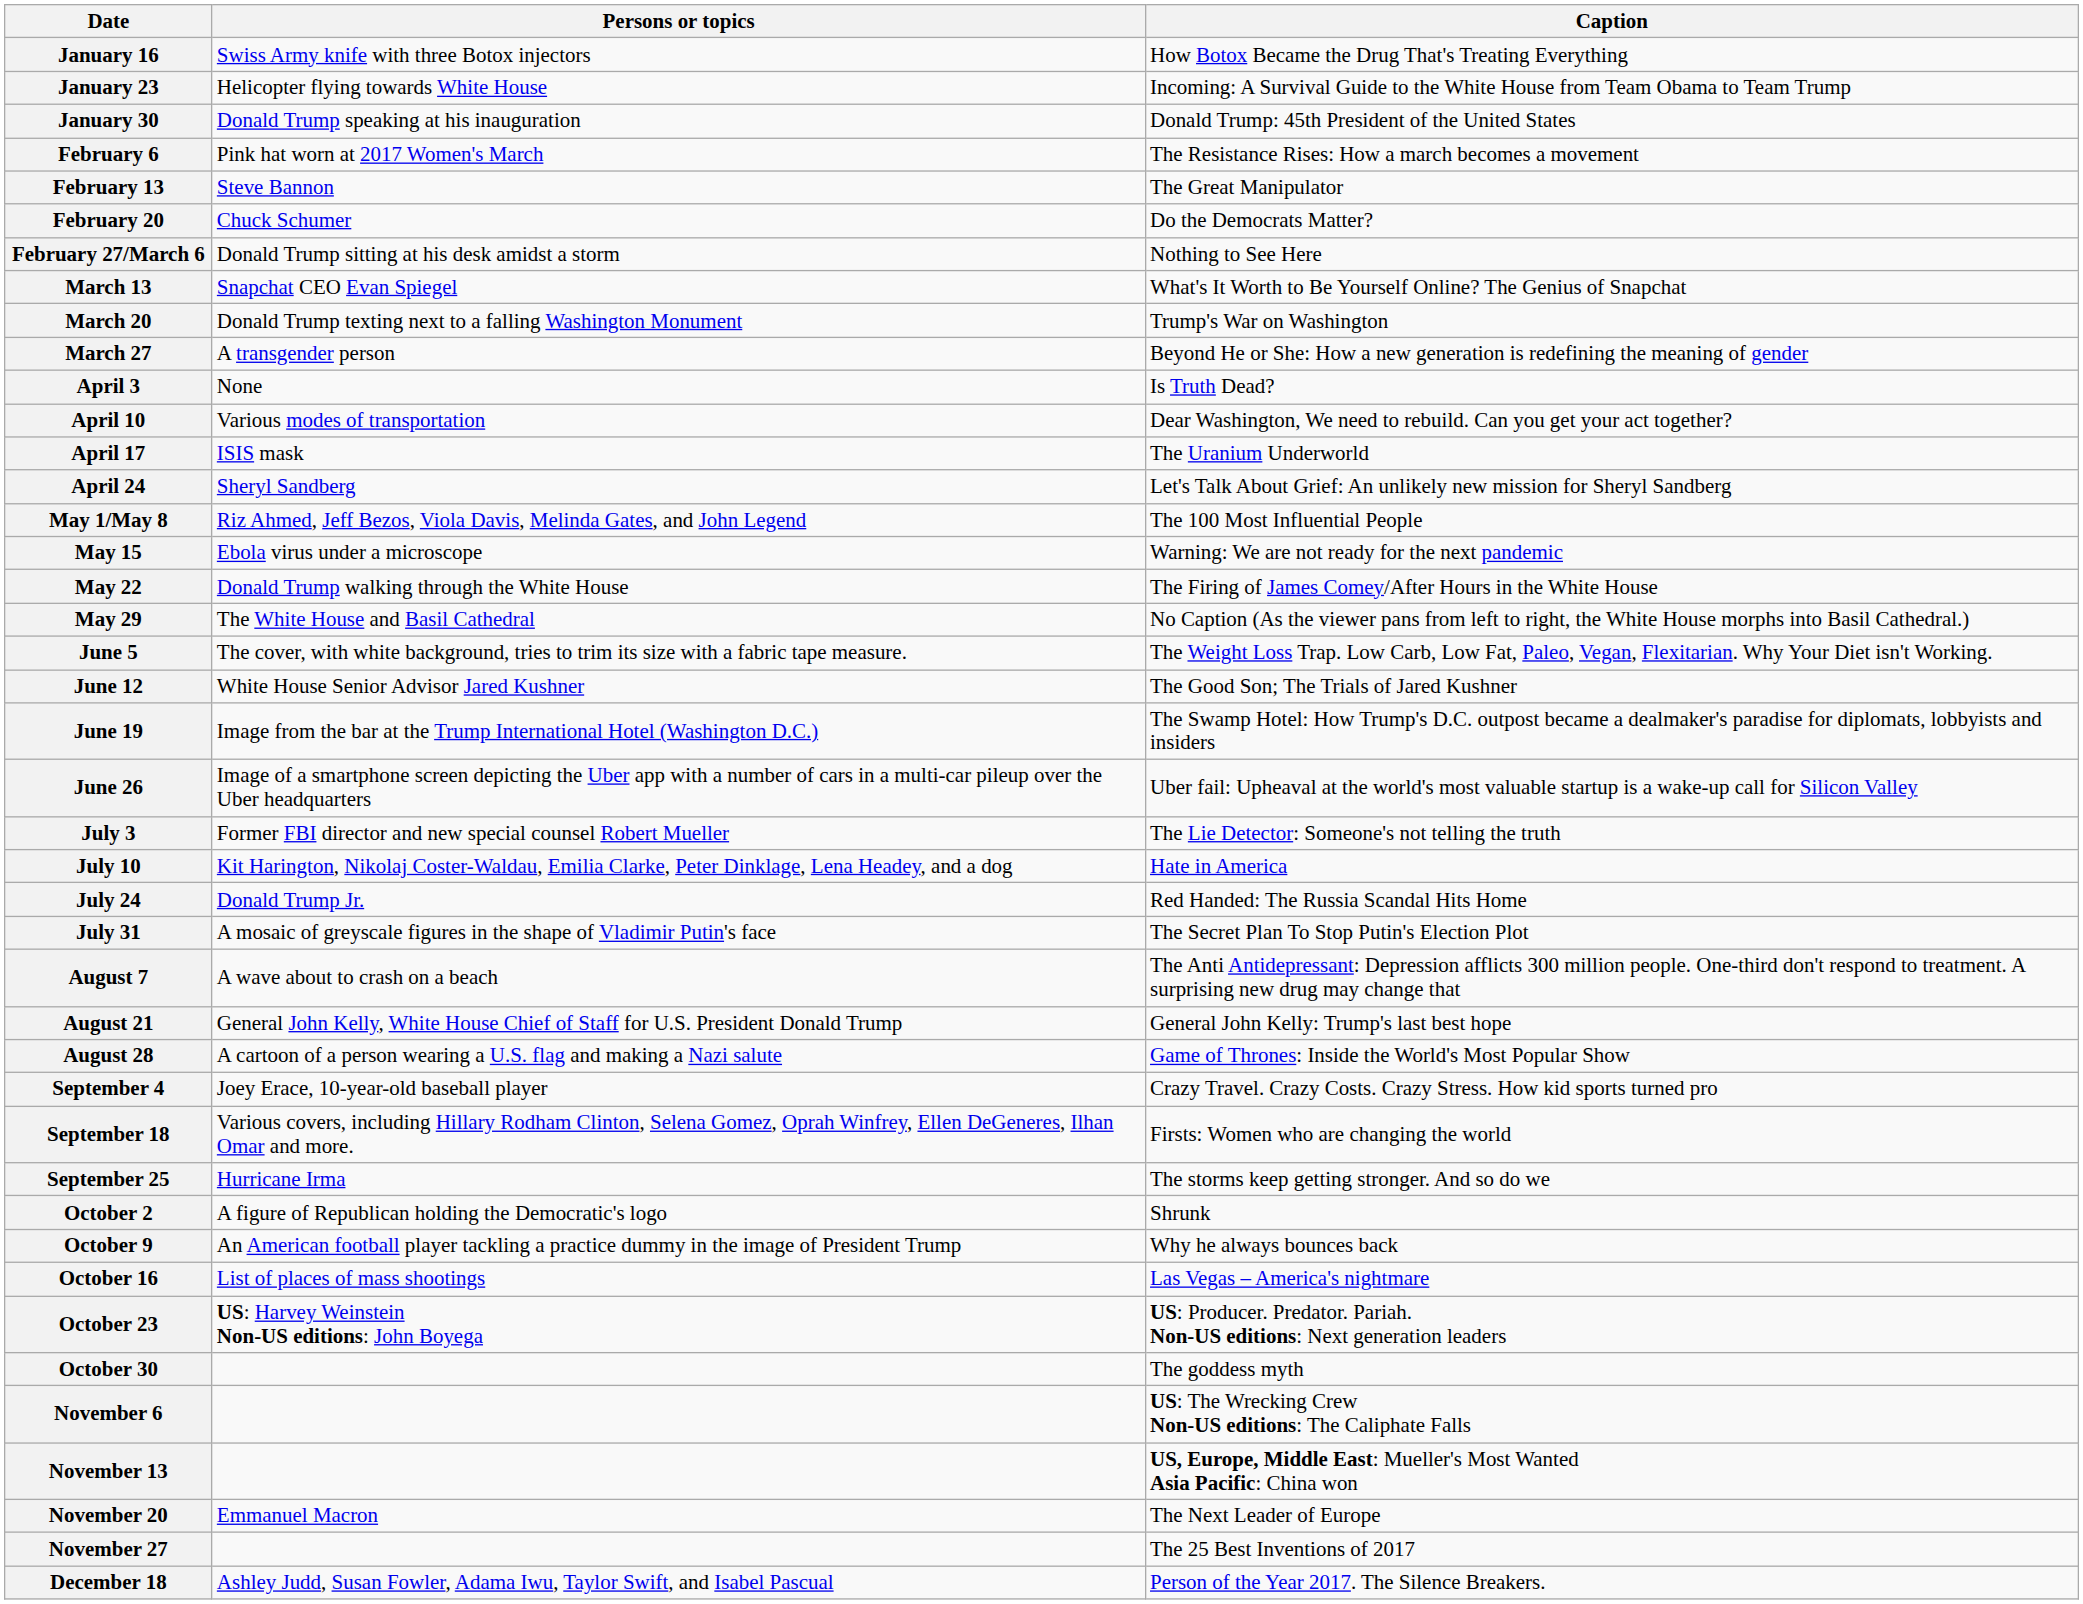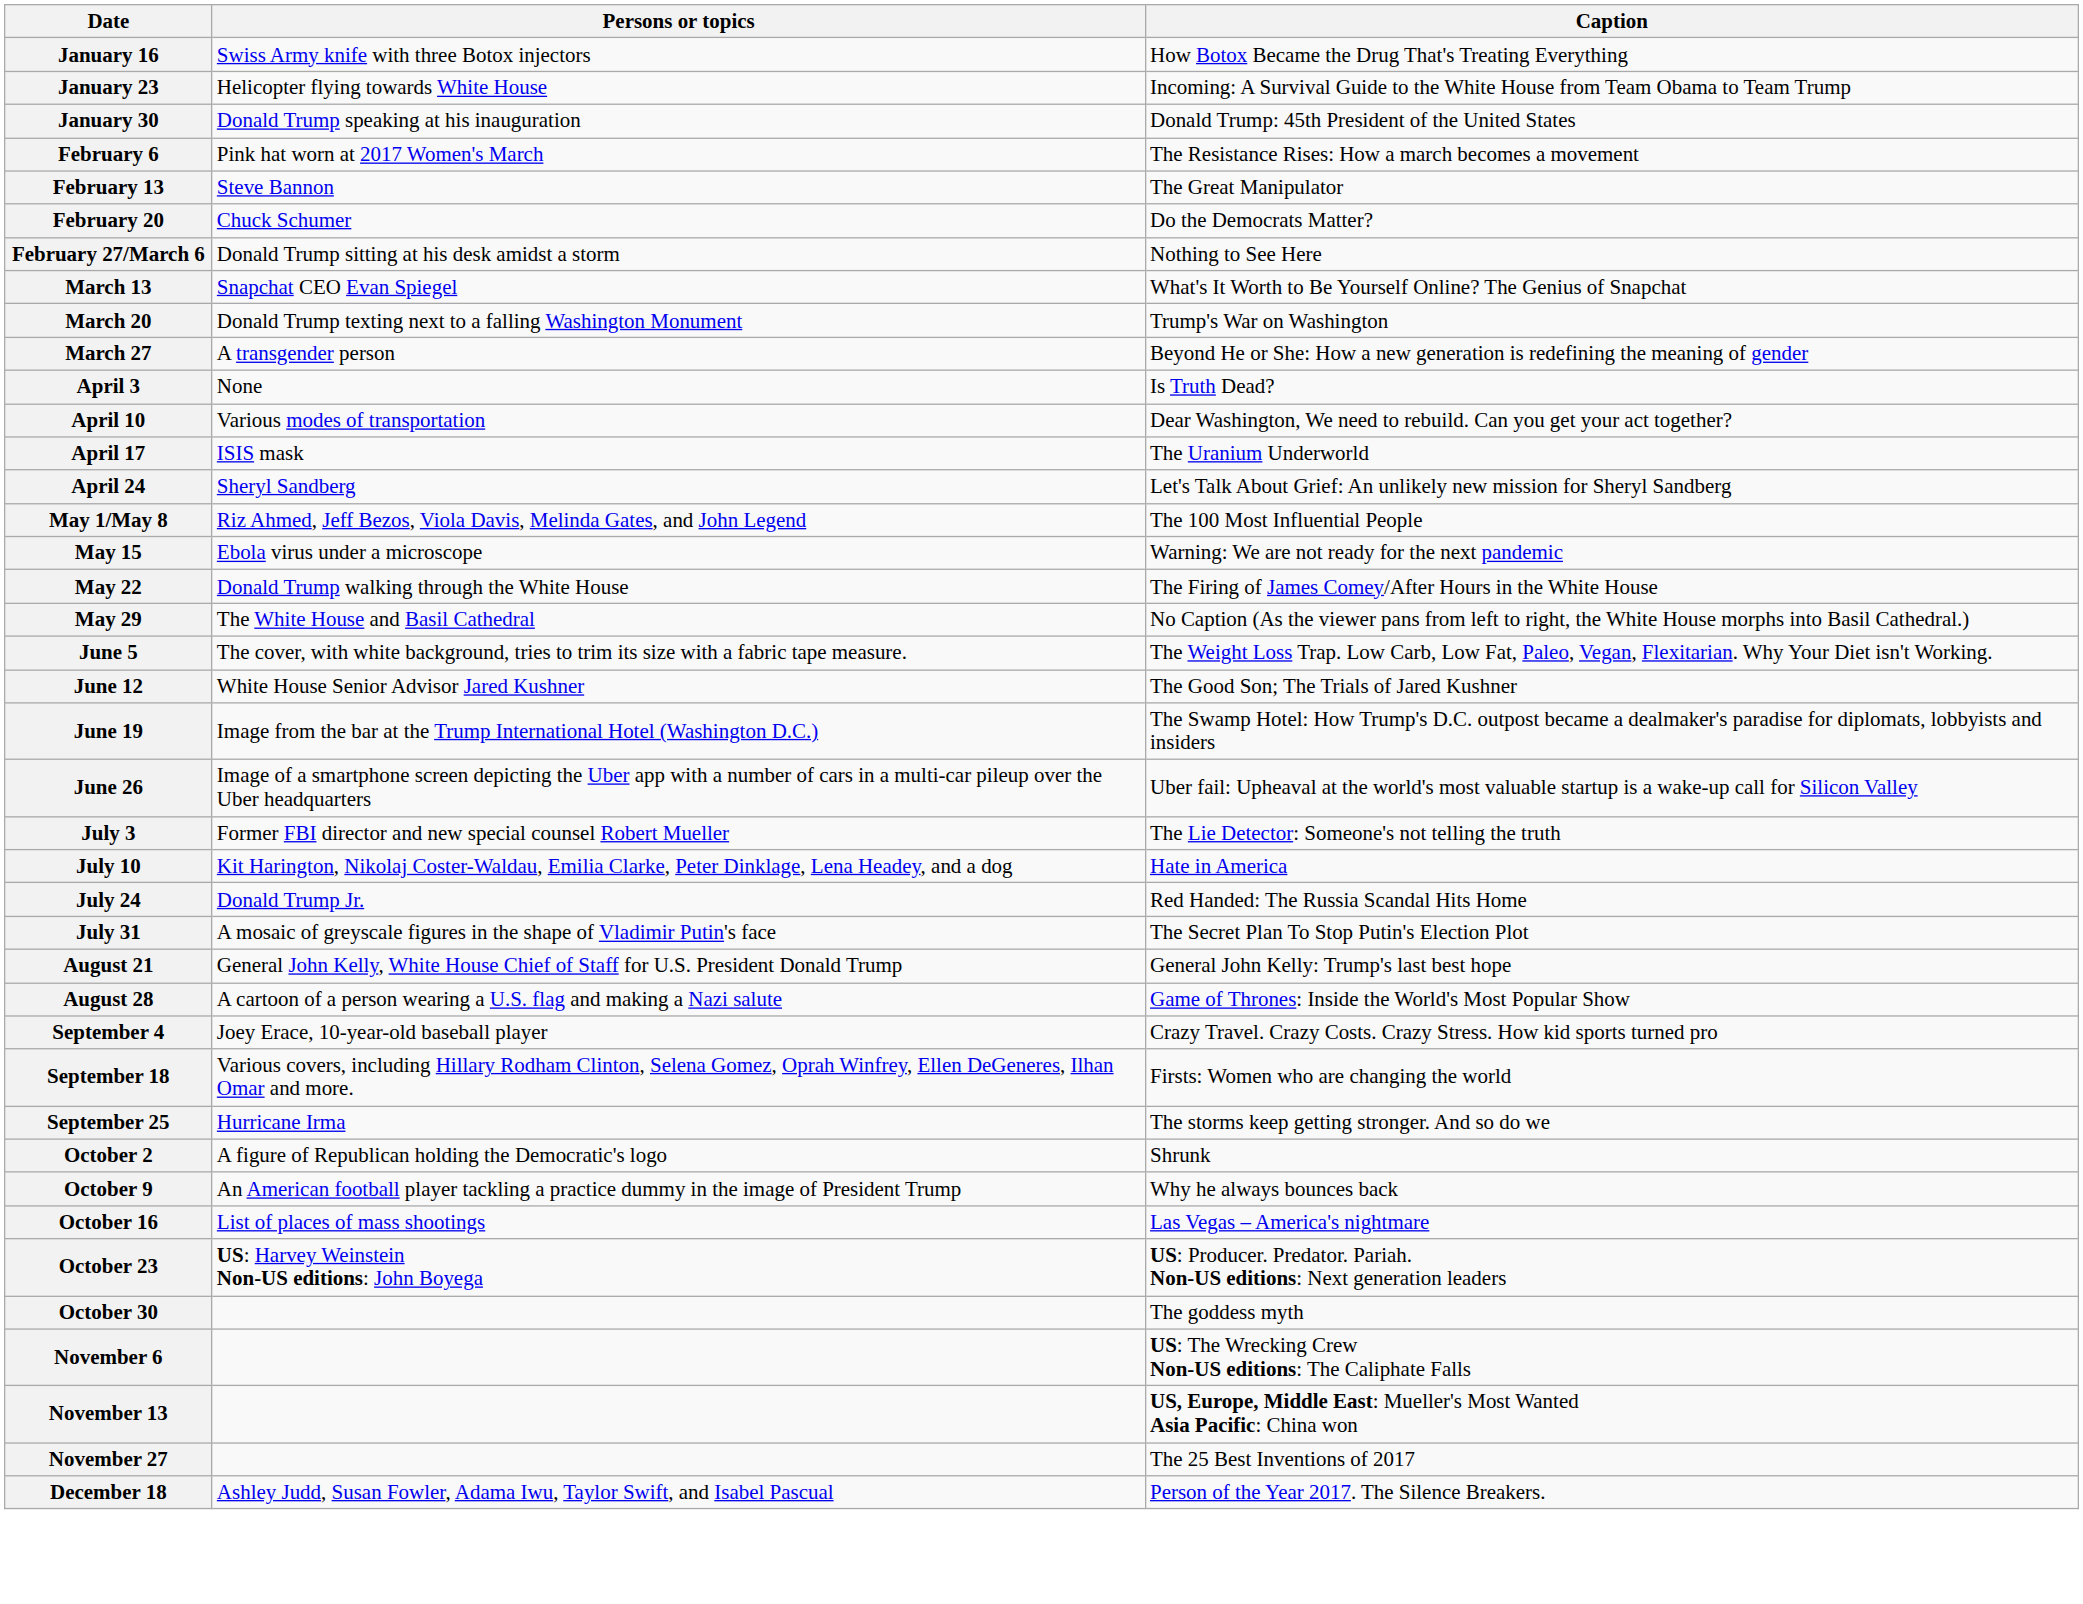 <table class="wikitable sortable" style="width:100%;">
 <tr>
 <th width=10%>Date</th>
 <th width=45%>Persons or topics</th>
 <th width=45%>Caption</th>
 </tr>
 <tr>
 <th>January 16</th>
 <td><a href='#'>Swiss Army knife</a> with three Botox injectors</td>
 <td>How <a href='#'>Botox</a> Became the Drug That's Treating Everything</td>
 </tr>
 <tr>
 <th>January 23</th>
 <td>Helicopter flying towards <a href='#'>White House</a></td>
 <td>Incoming: A Survival Guide to the White House from Team Obama to Team Trump</td>
 </tr>
 <tr>
 <th>January 30</th>
 <td><a href='#'>Donald Trump</a> speaking at his inauguration</td>
 <td>Donald Trump: 45th President of the United States</td>
 </tr>
 <tr>
 <th>February 6</th>
 <td>Pink hat worn at <a href='#'>2017 Women's March</a></td>
 <td>The Resistance Rises: How a march becomes a movement</td>
 </tr>
 <tr>
 <th>February 13</th>
 <td><a href='#'>Steve Bannon</a></td>
 <td>The Great Manipulator</td>
 </tr>
 <tr>
 <th>February 20</th>
 <td><a href='#'>Chuck Schumer</a></td>
 <td>Do the Democrats Matter?</td>
 </tr>
 <tr>
 <th>February 27/March 6</th>
 <td>Donald Trump sitting at his desk amidst a storm</td>
 <td>Nothing to See Here</td>
 </tr>
 <tr>
 <th>March 13</th>
 <td><a href='#'>Snapchat</a> CEO <a href='#'>Evan Spiegel</a></td>
 <td>What's It Worth to Be Yourself Online? The Genius of Snapchat</td>
 </tr>
 <tr>
 <th>March 20</th>
 <td>Donald Trump texting next to a falling <a href='#'>Washington Monument</a></td>
 <td>Trump's War on Washington</td>
 </tr>
 <tr>
 <th>March 27</th>
 <td>A <a href='#'>transgender</a> person</td>
 <td>Beyond He or She: How a new generation is redefining the meaning of <a href='#'>gender</a></td>
 </tr>
 <tr>
 <th>April 3</th>
 <td>None</td>
 <td>Is <a href='#'>Truth</a> Dead?</td>
 </tr>
 <tr>
 <th>April 10</th>
 <td>Various <a href='#'>modes of transportation</a></td>
 <td>Dear Washington, We need to rebuild. Can you get your act together?</td>
 </tr>
 <tr>
 <th>April 17</th>
 <td><a href='#'>ISIS</a> mask</td>
 <td>The <a href='#'>Uranium</a> Underworld</td>
 </tr>
 <tr>
 <th>April 24</th>
 <td><a href='#'>Sheryl Sandberg</a></td>
 <td>Let's Talk About Grief: An unlikely new mission for Sheryl Sandberg</td>
 </tr>
 <tr>
 <th>May 1/May 8</th>
 <td><a href='#'>Riz Ahmed</a>, <a href='#'>Jeff Bezos</a>, <a href='#'>Viola Davis</a>, <a href='#'>Melinda Gates</a>, and <a href='#'>John Legend</a></td>
 <td>The 100 Most Influential People</td>
 </tr>
 <tr>
 <th>May 15</th>
 <td><a href='#'>Ebola</a> virus under a microscope</td>
 <td>Warning: We are not ready for the next <a href='#'>pandemic</a></td>
 </tr>
 <tr>
 <th>May 22</th>
 <td><a href='#'>Donald Trump</a> walking through the White House</td>
 <td>The Firing of <a href='#'>James Comey</a>/After Hours in the White House</td>
 </tr>
 <tr>
 <th>May 29</th>
 <td>The <a href='#'>White House</a> and <a href='#'>Basil Cathedral</a></td>
 <td>No Caption (As the viewer pans from left to right, the White House morphs into Basil Cathedral.)</td>
 </tr>
 <tr>
 <th>June 5</th>
 <td>The cover, with white background, tries to trim its size with a fabric tape measure.</td>
 <td>The <a href='#'>Weight Loss</a> Trap. Low Carb, Low Fat, <a href='#'>Paleo</a>, <a href='#'>Vegan</a>, <a href='#'>Flexitarian</a>. Why Your Diet isn't Working.</td>
 </tr>
 <tr>
 <th>June 12</th>
 <td>White House Senior Advisor <a href='#'>Jared Kushner</a></td>
 <td>The Good Son; The Trials of Jared Kushner</td>
 </tr>
 <tr>
 <th>June 19</th>
 <td>Image from the bar at the <a href='#'>Trump International Hotel (Washington D.C.)</a></td>
 <td>The Swamp Hotel: How Trump's D.C. outpost became a dealmaker's paradise for diplomats, lobbyists and insiders</td>
 </tr>
 <tr>
 <th>June 26</th>
 <td>Image of a smartphone screen depicting the <a href='#'>Uber</a> app with a number of cars in a multi-car pileup over the Uber headquarters</td>
 <td>Uber fail: Upheaval at the world's most valuable startup is a wake-up call for <a href='#'>Silicon Valley</a></td>
 </tr>
 <tr>
 <th>July 3</th>
 <td>Former <a href='#'>FBI</a> director and new special counsel <a href='#'>Robert Mueller</a></td>
 <td>The <a href='#'>Lie Detector</a>: Someone's not telling the truth</td>
 </tr>
 <tr>
 <th>July 10</th>
 <td><a href='#'>Kit Harington</a>, <a href='#'>Nikolaj Coster-Waldau</a>, <a href='#'>Emilia Clarke</a>, <a href='#'>Peter Dinklage</a>, <a href='#'>Lena Headey</a>, and a dog</td>
 <td><a href='#'>Hate in America</a></td>
 </tr>
 <tr>
 <th>July 24</th>
 <td><a href='#'>Donald Trump Jr.</a></td>
 <td>Red Handed: The Russia Scandal Hits Home</td>
 </tr>
 <tr>
 <th>July 31</th>
 <td>A mosaic of greyscale figures in the shape of <a href='#'>Vladimir Putin</a>'s face</td>
 <td>The Secret Plan To Stop Putin's Election Plot</td>
 </tr>
 <tr>
-<th>August 7</th>
-<td>A wave about to crash on a beach</td>
-<td>The Anti <a href='#'>Antidepressant</a>: Depression afflicts 300 million people. One-third don't respond to treatment. A surprising new drug may change that</td>
-</tr>
-<tr>
 <th>August 21</th>
 <td>General <a href='#'>John Kelly</a>, <a href='#'>White House Chief of Staff</a> for U.S. President Donald Trump</td>
 <td>General John Kelly: Trump's last best hope</td>
 </tr>
 <tr>
 <th>August 28</th>
 <td>A cartoon of a person wearing a <a href='#'>U.S. flag</a> and making a <a href='#'>Nazi salute</a></td>
 <td><a href='#'>Game of Thrones</a>: Inside the World's Most Popular Show</td>
 </tr>
 <tr>
 <th>September 4</th>
 <td>Joey Erace, 10-year-old baseball player</td>
 <td>Crazy Travel. Crazy Costs. Crazy Stress. How kid sports turned pro</td>
 </tr>
 <tr>
 <th>September 18</th>
 <td>Various covers, including <a href='#'>Hillary Rodham Clinton</a>, <a href='#'>Selena Gomez</a>, <a href='#'>Oprah Winfrey</a>, <a href='#'>Ellen DeGeneres</a>, <a href='#'>Ilhan Omar</a> and more.</td>
 <td>Firsts: Women who are changing the world</td>
 </tr>
 <tr>
 <th>September 25</th>
 <td><a href='#'>Hurricane Irma</a></td>
 <td>The storms keep getting stronger. And so do we</td>
 </tr>
 <tr>
 <th>October 2</th>
 <td>A figure of Republican holding the Democratic's logo</td>
 <td>Shrunk</td>
 </tr>
 <tr>
 <th>October 9</th>
 <td>An <a href='#'>American football</a> player tackling a practice dummy in the image of President Trump</td>
 <td>Why he always bounces back</td>
 </tr>
 <tr>
 <th>October 16</th>
 <td><a href='#'>List of places of mass shootings</a></td>
 <td><a href='#'>Las Vegas – America's nightmare</a></td>
 </tr>
 <tr>
 <th>October 23</th>
 <td><strong>US</strong>: <a href='#'>Harvey Weinstein</a><br><strong>Non-US editions</strong>: <a href='#'>John Boyega</a></td>
 <td><strong>US</strong>: Producer. Predator. Pariah.<br><strong>Non-US editions</strong>: Next generation leaders</td>
 </tr>
 <tr>
 <th>October 30</th>
 <td></td>
 <td>The goddess myth</td>
 </tr>
 <tr>
 <th>November 6</th>
 <td></td>
 <td><strong>US</strong>: The Wrecking Crew<br><strong>Non-US editions</strong>: The Caliphate Falls</td>
 </tr>
 <tr>
 <th>November 13</th>
 <td></td>
 <td><strong>US, Europe, Middle East</strong>: Mueller's Most Wanted<br><strong>Asia Pacific</strong>: China won</td>
 </tr>
 <tr>
-<th>November 20</th>
-<td><a href='#'>Emmanuel Macron</a></td>
-<td>The Next Leader of Europe</td>
-</tr>
-<tr>
 <th>November 27</th>
 <td></td>
 <td>The 25 Best Inventions of 2017</td>
 </tr>
 <tr>
 <th>December 18</th>
 <td><a href='#'>Ashley Judd</a>, <a href='#'>Susan Fowler</a>, <a href='#'>Adama Iwu</a>, <a href='#'>Taylor Swift</a>, and <a href='#'>Isabel Pascual</a></td>
 <td><a href='#'>Person of the Year 2017</a>. The Silence Breakers.</td>
 </tr>
 </table>
